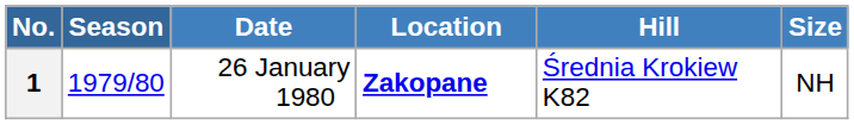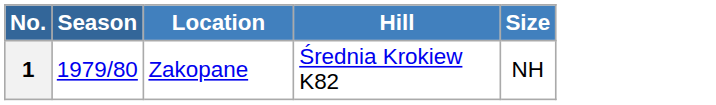 <table class="wikitable sortable" style="font-size:86%; line-height:15px; text-align:left; border:grey solid 1px; border-collapse:collapse; background:#ffffff;">
 <tr style="background:#efefef;">
 <th style="background-color:#369; color:white; width:10px;">No.</th>
 <th style="background-color:#369; color:white;  width:30px;">Season</th>
-<th style="background-color:#4180be; color:white; width:89px;">Date</th>
 <th style="background-color:#4180be; color:white; width:86px;">Location</th>
 <th style="background-color:#4180be; color:white; width:120px;">Hill</th>
 <th style="background-color:#4180be; color:white; width:25px;">Size</th>
 </tr>
 <tr>
 <th scope=row style="text-align:center;">1</th>
 <td align=center><a href='#'>1979/80</a></td>
-<td align=right>26 January 1980  </td>
-<td><strong> <a href='#'>Zakopane</a></strong></td>
+<td> <a href='#'>Zakopane</a></td>
 <td><a href='#'>Średnia Krokiew</a> K82</td>
 <td align=center>NH</td>
 </tr>
 </table>
